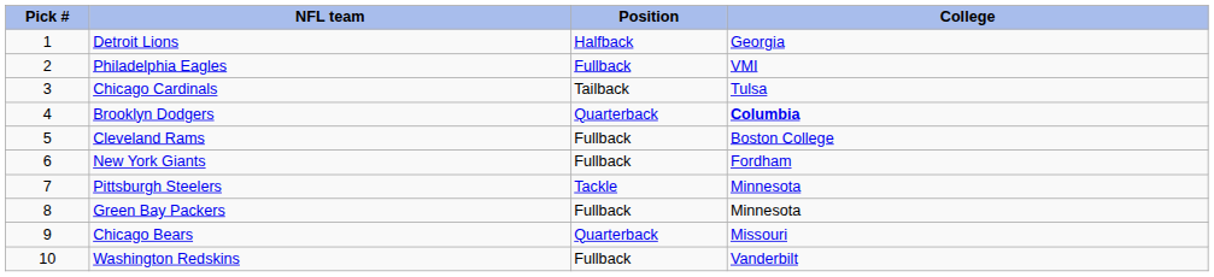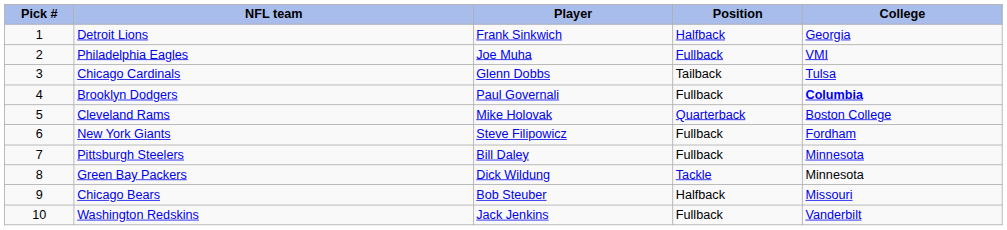 <table class="wikitable sortable sortable" style="width: 100%">
 <tr>
 <th style="background:#A8BDEC;" width=7%>Pick #</th>
 <th width=40% style="background:#A8BDEC;">NFL team</th>
+<th width=20% style="background:#A8BDEC;">Player</th>
 <th width=13% style="background:#A8BDEC;">Position</th>
 <th style="background:#A8BDEC;">College</th>
 </tr>
 <tr>
 <td align=center>1</td>
 <td><a href='#'>Detroit Lions</a></td>
+<td><a href='#'>Frank Sinkwich</a></td>
 <td><a href='#'>Halfback</a></td>
 <td><a href='#'>Georgia</a></td>
 </tr>
 <tr>
 <td align=center>2</td>
 <td><a href='#'>Philadelphia Eagles</a></td>
+<td><a href='#'>Joe Muha</a></td>
 <td><a href='#'>Fullback</a></td>
 <td><a href='#'>VMI</a></td>
 </tr>
 <tr>
 <td align=center>3</td>
 <td><a href='#'>Chicago Cardinals</a></td>
+<td><a href='#'>Glenn Dobbs</a></td>
 <td>Tailback</td>
 <td><a href='#'>Tulsa</a></td>
 </tr>
 <tr>
 <td align=center>4</td>
 <td><a href='#'>Brooklyn Dodgers</a></td>
-<td><a href='#'>Quarterback</a></td>
+<td><a href='#'>Paul Governali</a></td>
+<td>Fullback</td>
 <td><strong><a href='#'>Columbia</a></strong></td>
 </tr>
 <tr>
 <td align=center>5</td>
 <td><a href='#'>Cleveland Rams</a></td>
-<td>Fullback</td>
+<td><a href='#'>Mike Holovak</a></td>
+<td><a href='#'>Quarterback</a></td>
 <td><a href='#'>Boston College</a></td>
 </tr>
 <tr>
 <td align=center>6</td>
 <td><a href='#'>New York Giants</a></td>
+<td><a href='#'>Steve Filipowicz</a></td>
 <td>Fullback</td>
 <td><a href='#'>Fordham</a></td>
 </tr>
 <tr>
 <td align=center>7</td>
 <td><a href='#'>Pittsburgh Steelers</a></td>
-<td><a href='#'>Tackle</a></td>
+<td><a href='#'>Bill Daley</a></td>
+<td>Fullback</td>
 <td><a href='#'>Minnesota</a></td>
 </tr>
 <tr>
 <td align=center>8</td>
 <td><a href='#'>Green Bay Packers</a></td>
-<td>Fullback</td>
+<td><a href='#'>Dick Wildung</a></td>
+<td><a href='#'>Tackle</a></td>
 <td>Minnesota</td>
 </tr>
 <tr>
 <td align=center>9</td>
 <td><a href='#'>Chicago Bears</a></td>
-<td><a href='#'>Quarterback</a></td>
+<td><a href='#'>Bob Steuber</a></td>
+<td>Halfback</td>
 <td><a href='#'>Missouri</a></td>
 </tr>
 <tr>
 <td align=center>10</td>
 <td><a href='#'>Washington Redskins</a></td>
+<td><a href='#'>Jack Jenkins</a></td>
 <td>Fullback</td>
 <td><a href='#'>Vanderbilt</a></td>
 </tr>
 </table>
